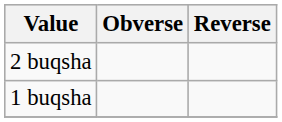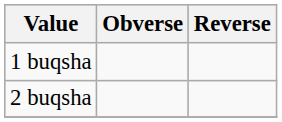 <table class="wikitable" style="font-size: 90%">
 <tr>
 <th>Value</th>
 <th>Obverse</th>
 <th>Reverse</th>
 </tr>
 <tr>
-<td>2 buqsha</td>
+<td>1 buqsha</td>
 <td></td>
 <td></td>
 </tr>
 <tr>
-<td>1 buqsha</td>
+<td>2 buqsha</td>
 <td></td>
 <td></td>
 </tr>
 <tr>
 </tr>
 </table>
